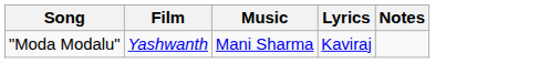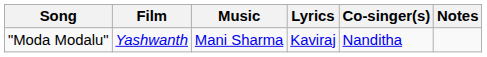 <table class="wikitable sortable">
 <tr>
 <th>Song</th>
 <th>Film</th>
 <th>Music</th>
 <th>Lyrics</th>
+<th>Co-singer(s)</th>
 <th>Notes</th>
 </tr>
 <tr>
 <td>"Moda Modalu"</td>
 <td><em><a href='#'>Yashwanth</a></em></td>
 <td><a href='#'>Mani Sharma</a></td>
 <td><a href='#'>Kaviraj</a></td>
+<td><a href='#'>Nanditha</a></td>
 <td></td>
 </tr>
 </table>
